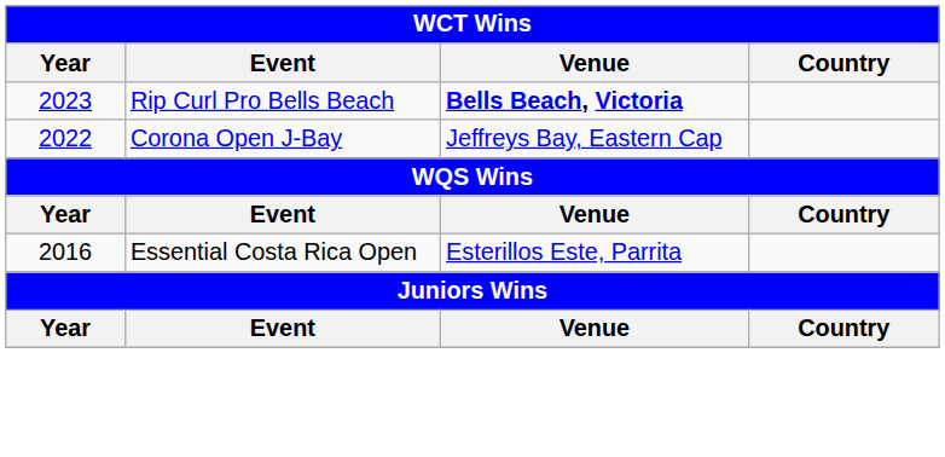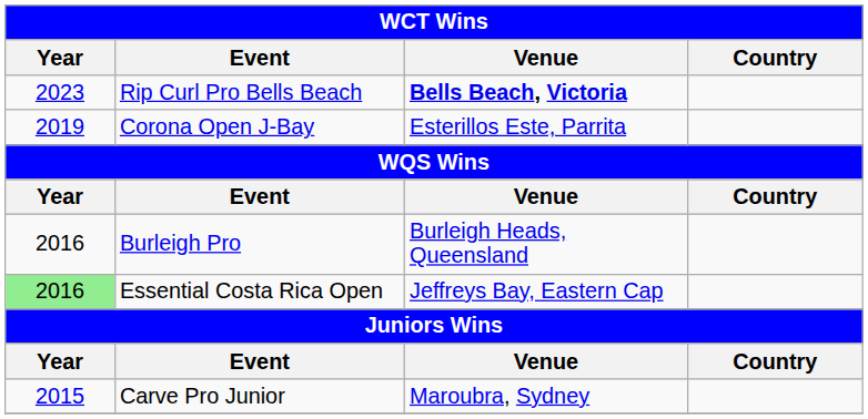 <table class="wikitable" style="width:100%;">
 <tr bgcolor=skyblue>
 <td colspan=4; style="background: blue; color: white" align="center"><strong>WCT Wins</strong></td>
 </tr>
 <tr bgcolor=#bdb76b>
 <th>Year</th>
 <th>Event</th>
 <th>Venue</th>
 <th>Country</th>
 </tr>
 <tr>
 <td style=text-align:center><a href='#'>2023</a></td>
 <td><a href='#'>Rip Curl Pro Bells Beach</a></td>
 <td><strong><a href='#'>Bells Beach</a>, <a href='#'>Victoria</a></strong></td>
 <td></td>
 </tr>
 <tr>
-<td style="text-align:center"><a href='#'>2022</a></td>
+<td style="text-align:center"><a href='#'>2019</a></td>
 <td><a href='#'>Corona Open J-Bay</a></td>
-<td><a href='#'>Jeffreys Bay, Eastern Cap</a></td>
+<td><a href='#'>Esterillos Este, Parrita</a></td>
 <td></td>
 </tr>
 <tr>
 <td colspan="4;" style="background: blue; color: white" align="center"><strong>WQS Wins</strong></td>
 </tr>
 <tr bgcolor="#bdb76b">
 <th>Year</th>
 <th>Event</th>
 <th>Venue</th>
 <th>Country</th>
 </tr>
 <tr>
 <td style="text-align:center">2016</td>
+<td><a href='#'>Burleigh Pro</a></td>
+<td><a href='#'>Burleigh Heads, Queensland</a></td>
+<td></td>
+</tr>
+<tr>
+<td style="background: lightgreen; text-align:center">2016</td>
 <td>Essential Costa Rica Open</td>
-<td><a href='#'>Esterillos Este, Parrita</a></td>
+<td><a href='#'>Jeffreys Bay, Eastern Cap</a></td>
 <td></td>
 </tr>
 <tr>
 </tr>
 <tr>
 <td colspan=4; style="background: blue; color: white" align="center"><strong>Juniors Wins</strong></td>
 </tr>
 <tr bgcolor=#bdb76b>
 <th>Year</th>
 <th width=   33.8%>Event</th>
 <th width=     33%>Venue</th>
 <th>Country</th>
 </tr>
 <tr>
+<td style=text-align:center><a href='#'>2015</a></td>
+<td>Carve Pro Junior</td>
+<td><a href='#'>Maroubra</a>, <a href='#'>Sydney</a></td>
+<td></td>
+</tr>
+<tr>
 </tr>
 </table>
